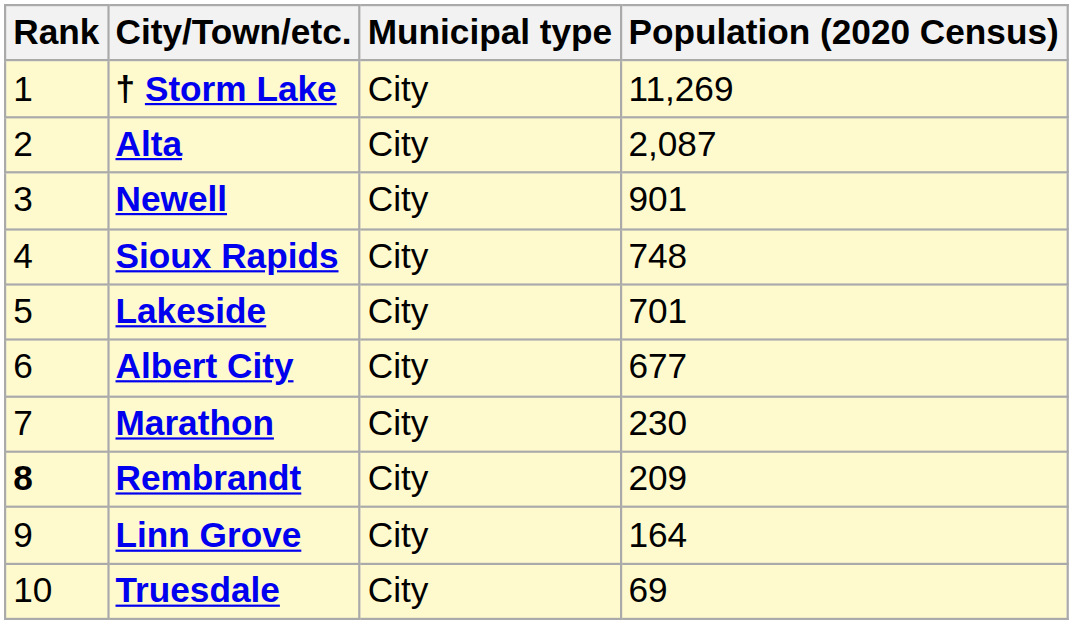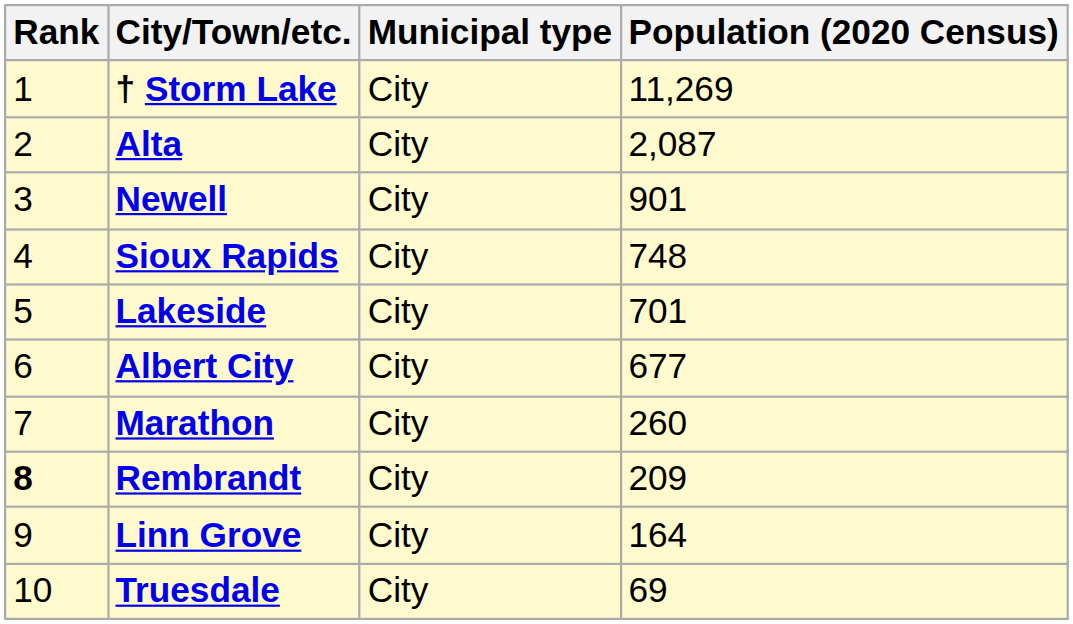 <table class="wikitable sortable">
 <tr>
 <th>Rank</th>
 <th>City/Town/etc.</th>
 <th>Municipal type</th>
 <th>Population (2020 Census)</th>
 </tr>
 <tr style="background-color:#FFFACD;">
 <td>1</td>
 <td><strong>†</strong> <strong><a href='#'>Storm Lake</a></strong></td>
 <td>City</td>
 <td>11,269</td>
 </tr>
 <tr style="background-color:#FFFACD;">
 <td>2</td>
 <td><strong><a href='#'>Alta</a></strong></td>
 <td>City</td>
 <td>2,087</td>
 </tr>
 <tr style="background-color:#FFFACD;">
 <td>3</td>
 <td><strong><a href='#'>Newell</a></strong></td>
 <td>City</td>
 <td>901</td>
 </tr>
 <tr style="background-color:#FFFACD;">
 <td>4</td>
 <td><strong><a href='#'>Sioux Rapids</a></strong></td>
 <td>City</td>
 <td>748</td>
 </tr>
 <tr style="background-color:#FFFACD;">
 <td>5</td>
 <td><strong><a href='#'>Lakeside</a></strong></td>
 <td>City</td>
 <td>701</td>
 </tr>
 <tr style="background-color:#FFFACD;">
 <td>6</td>
 <td><strong><a href='#'>Albert City</a></strong></td>
 <td>City</td>
 <td>677</td>
 </tr>
 <tr style="background-color:#FFFACD;">
 <td>7</td>
 <td><strong><a href='#'>Marathon</a></strong></td>
 <td>City</td>
-<td>230</td>
+<td>260</td>
 </tr>
 <tr style="background-color:#FFFACD;">
 <td><strong>8</strong></td>
 <td><strong><a href='#'>Rembrandt</a></strong></td>
 <td>City</td>
 <td>209</td>
 </tr>
 <tr style="background-color:#FFFACD;">
 <td>9</td>
 <td><strong><a href='#'>Linn Grove</a></strong></td>
 <td>City</td>
 <td>164</td>
 </tr>
 <tr style="background-color:#FFFACD;">
 <td>10</td>
 <td><strong><a href='#'>Truesdale</a></strong></td>
 <td>City</td>
 <td>69</td>
 </tr>
 </table>
